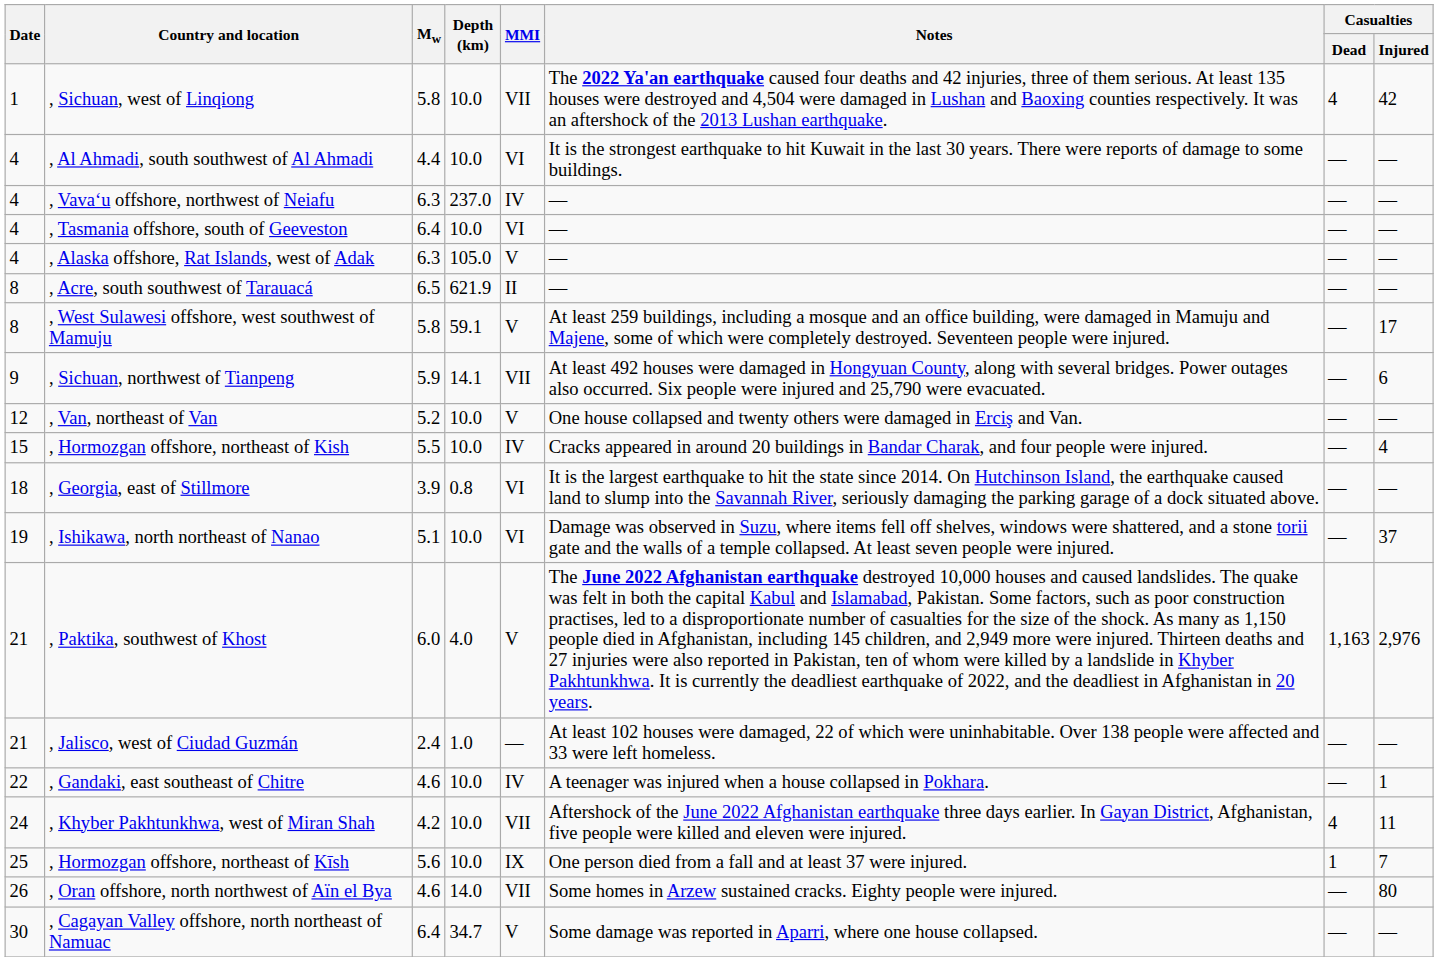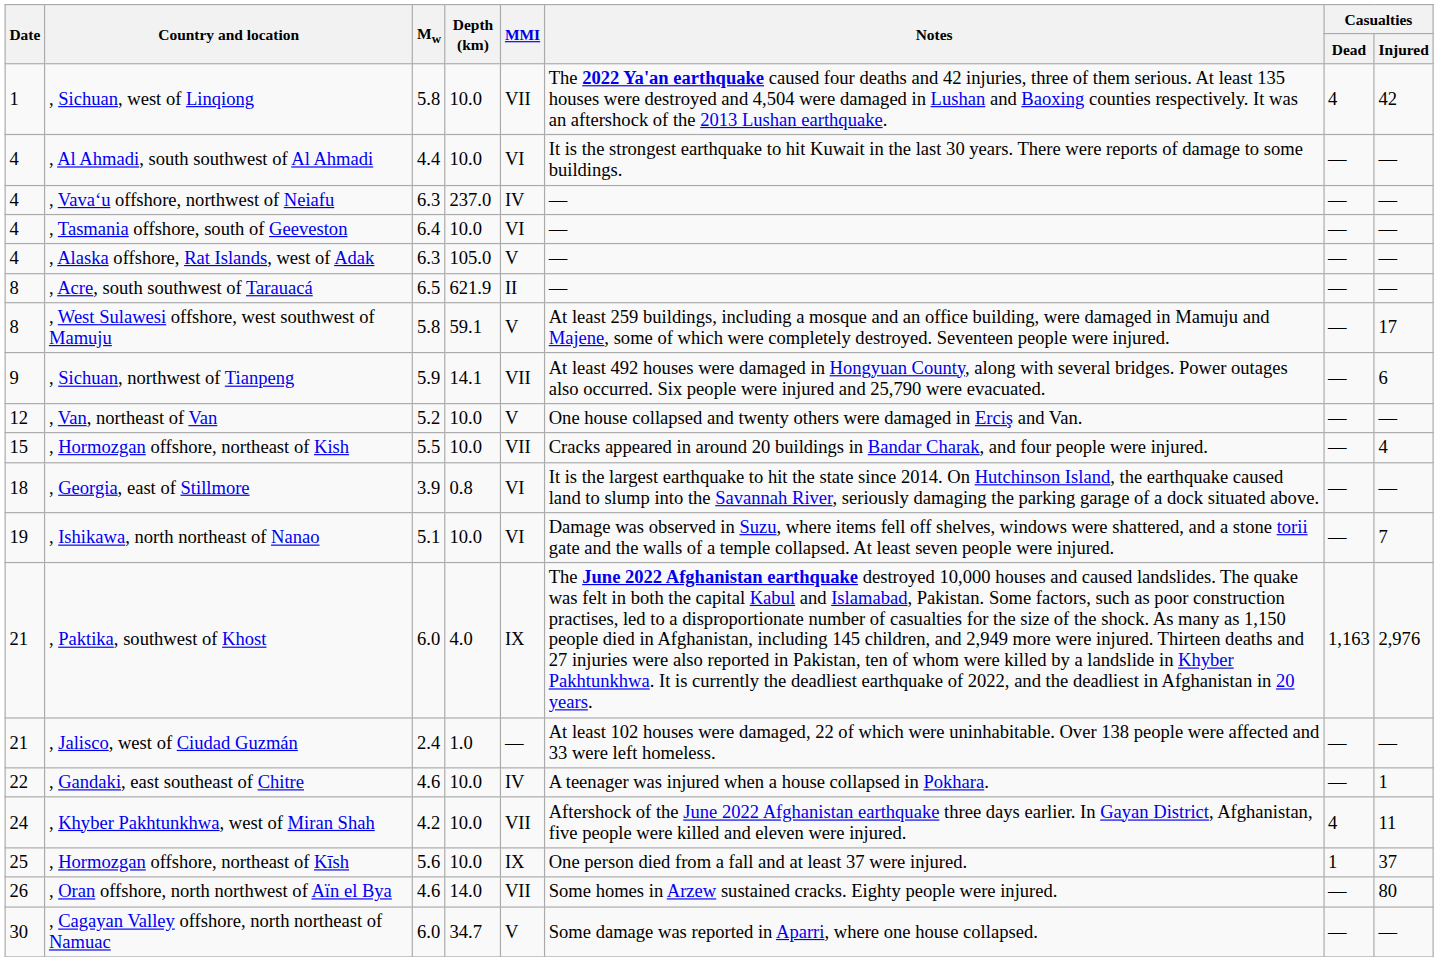 <table class="wikitable sortable" style="border:1px black; margin-left:1em;">
 <tr>
 <th rowspan="2"><small>Date</small></th>
 <th rowspan="2" style="width: 310px"><small>Country and location</small></th>
 <th rowspan="2"><small>M<sub>w</sub></small></th>
 <th rowspan="2"><small>Depth (km)</small></th>
 <th rowspan="2"><small><a href='#'>MMI</a></small></th>
 <th rowspan="2" class="unsortable"><small>Notes</small></th>
 <th colspan="2"><small>Casualties</small></th>
 </tr>
 <tr>
 <th><small>Dead</small></th>
 <th><small>Injured</small></th>
 </tr>
 <tr>
 <td>1</td>
 <td>, <a href='#'>Sichuan</a>,  west of <a href='#'>Linqiong</a></td>
 <td>5.8</td>
 <td>10.0</td>
 <td>VII</td>
 <td>The <strong><a href='#'>2022 Ya'an earthquake</a></strong> caused four deaths and 42 injuries, three of them serious. At least 135 houses were destroyed and 4,504 were damaged in <a href='#'>Lushan</a> and <a href='#'>Baoxing</a> counties respectively. It was an aftershock of the <a href='#'>2013 Lushan earthquake</a>.</td>
 <td>4</td>
 <td>42</td>
 </tr>
 <tr>
 <td>4</td>
 <td>, <a href='#'>Al Ahmadi</a>,  south southwest of <a href='#'>Al Ahmadi</a></td>
 <td>4.4</td>
 <td>10.0</td>
 <td>VI</td>
 <td>It is the strongest earthquake to hit Kuwait in the last 30 years. There were reports of damage to some buildings.</td>
 <td>—</td>
 <td>—</td>
 </tr>
 <tr>
 <td>4</td>
 <td>, <a href='#'>Vavaʻu</a> offshore,  northwest of <a href='#'>Neiafu</a></td>
 <td>6.3</td>
 <td>237.0</td>
 <td>IV</td>
 <td>—</td>
 <td>—</td>
 <td>—</td>
 </tr>
 <tr>
 <td>4</td>
 <td>, <a href='#'>Tasmania</a> offshore,  south of <a href='#'>Geeveston</a></td>
 <td>6.4</td>
 <td>10.0</td>
 <td>VI</td>
 <td>—</td>
 <td>—</td>
 <td>—</td>
 </tr>
 <tr>
 <td>4</td>
 <td>, <a href='#'>Alaska</a> offshore, <a href='#'>Rat Islands</a>,  west of <a href='#'>Adak</a></td>
 <td>6.3</td>
 <td>105.0</td>
 <td>V</td>
 <td>—</td>
 <td>—</td>
 <td>—</td>
 </tr>
 <tr>
 <td>8</td>
 <td>, <a href='#'>Acre</a>,  south southwest of <a href='#'>Tarauacá</a></td>
 <td>6.5</td>
 <td>621.9</td>
 <td>II</td>
 <td>—</td>
 <td>—</td>
 <td>—</td>
 </tr>
 <tr>
 <td>8</td>
 <td>, <a href='#'>West Sulawesi</a> offshore,  west southwest of <a href='#'>Mamuju</a></td>
 <td>5.8</td>
 <td>59.1</td>
 <td>V</td>
 <td>At least 259 buildings, including a mosque and an office building, were damaged in Mamuju and <a href='#'>Majene</a>, some of which were completely destroyed. Seventeen people were injured.</td>
 <td>—</td>
 <td>17</td>
 </tr>
 <tr>
 <td>9</td>
 <td>, <a href='#'>Sichuan</a>,  northwest of <a href='#'>Tianpeng</a></td>
 <td>5.9</td>
 <td>14.1</td>
 <td>VII</td>
 <td>At least 492 houses were damaged in <a href='#'>Hongyuan County</a>, along with several bridges. Power outages also occurred. Six people were injured and 25,790 were evacuated.</td>
 <td>—</td>
 <td>6</td>
 </tr>
 <tr>
 <td>12</td>
 <td>, <a href='#'>Van</a>,  northeast of <a href='#'>Van</a></td>
 <td>5.2</td>
 <td>10.0</td>
 <td>V</td>
 <td>One house collapsed and twenty others were damaged in <a href='#'>Erciş</a> and Van.</td>
 <td>—</td>
 <td>—</td>
 </tr>
 <tr>
 <td>15</td>
 <td>, <a href='#'>Hormozgan</a> offshore,  northeast of <a href='#'>Kish</a></td>
 <td>5.5</td>
 <td>10.0</td>
-<td>IV</td>
+<td>VII</td>
 <td>Cracks appeared in around 20 buildings in <a href='#'>Bandar Charak</a>, and four people were injured.</td>
 <td>—</td>
 <td>4</td>
 </tr>
 <tr>
 <td>18</td>
 <td>, <a href='#'>Georgia</a>,  east of <a href='#'>Stillmore</a></td>
 <td>3.9</td>
 <td>0.8</td>
 <td>VI</td>
 <td>It is the largest earthquake to hit the state since 2014. On <a href='#'>Hutchinson Island</a>, the earthquake caused land to slump into the <a href='#'>Savannah River</a>, seriously damaging the parking garage of a dock situated above.</td>
 <td>—</td>
 <td>—</td>
 </tr>
 <tr>
 <td>19</td>
 <td>, <a href='#'>Ishikawa</a>,  north northeast of <a href='#'>Nanao</a></td>
 <td>5.1</td>
 <td>10.0</td>
 <td>VI</td>
 <td>Damage was observed in <a href='#'>Suzu</a>, where items fell off shelves, windows were shattered, and a stone <a href='#'>torii</a> gate and the walls of a temple collapsed. At least seven people were injured.</td>
 <td>—</td>
-<td>37</td>
+<td>7</td>
 </tr>
 <tr>
 <td>21</td>
 <td>, <a href='#'>Paktika</a>,  southwest of <a href='#'>Khost</a></td>
 <td>6.0</td>
 <td>4.0</td>
-<td>V</td>
+<td>IX</td>
 <td>The <strong><a href='#'>June 2022 Afghanistan earthquake</a></strong> destroyed 10,000 houses and caused landslides. The quake was felt in both the capital <a href='#'>Kabul</a> and <a href='#'>Islamabad</a>, Pakistan. Some factors, such as poor construction practises, led to a disproportionate number of casualties for the size of the shock. As many as 1,150 people died in Afghanistan, including 145 children, and 2,949 more were injured. Thirteen deaths and 27 injuries were also reported in Pakistan, ten of whom were killed by a landslide in <a href='#'>Khyber Pakhtunkhwa</a>. It is currently the deadliest earthquake of 2022, and the deadliest in Afghanistan in <a href='#'>20 years</a>.</td>
 <td>1,163</td>
 <td>2,976</td>
 </tr>
 <tr>
 <td>21</td>
 <td>, <a href='#'>Jalisco</a>,  west of <a href='#'>Ciudad Guzmán</a></td>
 <td>2.4</td>
 <td>1.0</td>
 <td>—</td>
 <td>At least 102 houses were damaged, 22 of which were uninhabitable. Over 138 people were affected and 33 were left homeless.</td>
 <td>—</td>
 <td>—</td>
 </tr>
 <tr>
 <td>22</td>
 <td>, <a href='#'>Gandaki</a>,  east southeast of <a href='#'>Chitre</a></td>
 <td>4.6</td>
 <td>10.0</td>
 <td>IV</td>
 <td>A teenager was injured when a house collapsed in <a href='#'>Pokhara</a>.</td>
 <td>—</td>
 <td>1</td>
 </tr>
 <tr>
 <td>24</td>
 <td>, <a href='#'>Khyber Pakhtunkhwa</a>,  west of <a href='#'>Miran Shah</a></td>
 <td>4.2</td>
 <td>10.0</td>
 <td>VII</td>
 <td>Aftershock of the <a href='#'>June 2022 Afghanistan earthquake</a> three days earlier. In <a href='#'>Gayan District</a>, Afghanistan, five people were killed and eleven were injured.</td>
 <td>4</td>
 <td>11</td>
 </tr>
 <tr>
 <td>25</td>
 <td>, <a href='#'>Hormozgan</a> offshore,  northeast of <a href='#'>Kīsh</a></td>
 <td>5.6</td>
 <td>10.0</td>
 <td>IX</td>
 <td>One person died from a fall and at least 37 were injured.</td>
 <td>1</td>
-<td>7</td>
+<td>37</td>
 </tr>
 <tr>
 <td>26</td>
 <td>, <a href='#'>Oran</a> offshore,  north northwest of <a href='#'>Aïn el Bya</a></td>
 <td>4.6</td>
 <td>14.0</td>
 <td>VII</td>
 <td>Some homes in <a href='#'>Arzew</a> sustained cracks. Eighty people were injured.</td>
 <td>—</td>
 <td>80</td>
 </tr>
 <tr>
 <td>30</td>
 <td>, <a href='#'>Cagayan Valley</a> offshore,  north northeast of <a href='#'>Namuac</a></td>
-<td>6.4</td>
+<td>6.0</td>
 <td>34.7</td>
 <td>V</td>
 <td>Some damage was reported in <a href='#'>Aparri</a>, where one house collapsed.</td>
 <td>—</td>
 <td>—</td>
 </tr>
 </table>
